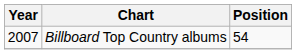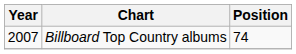 <table class="wikitable">
 <tr>
 <th>Year</th>
 <th>Chart</th>
 <th>Position</th>
 </tr>
 <tr>
 <td>2007</td>
 <td><em>Billboard</em> Top Country albums</td>
-<td>54</td>
+<td>74</td>
 </tr>
 <tr>
 </tr>
 </table>
